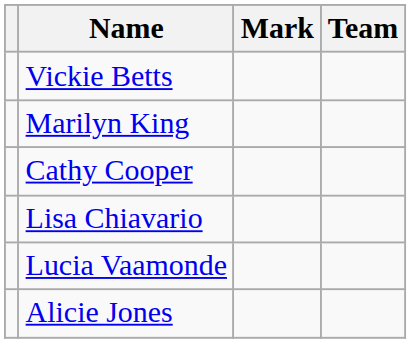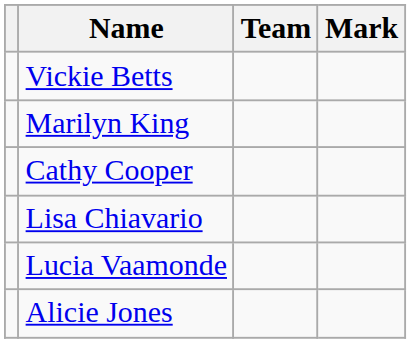 <table class=wikitable>
 <tr>
 <th></th>
 <th>Name</th>
+<th>Team</th>
 <th>Mark</th>
-<th>Team</th>
 </tr>
 <tr>
 <td></td>
 <td><a href='#'>Vickie Betts</a></td>
 <td></td>
 <td></td>
 </tr>
 <tr>
 <td></td>
 <td><a href='#'>Marilyn King</a></td>
 <td></td>
 <td></td>
 </tr>
 <tr>
 <td></td>
 <td><a href='#'>Cathy Cooper</a></td>
 <td></td>
 <td></td>
 </tr>
 <tr>
 <td></td>
 <td><a href='#'>Lisa Chiavario</a></td>
 <td></td>
 <td></td>
 </tr>
 <tr>
 <td></td>
 <td><a href='#'>Lucia Vaamonde</a></td>
 <td></td>
 <td></td>
 </tr>
 <tr>
 <td></td>
 <td><a href='#'>Alicie Jones</a></td>
 <td></td>
 <td></td>
 </tr>
 </table>
